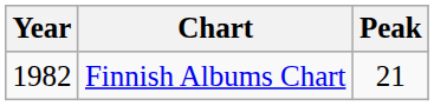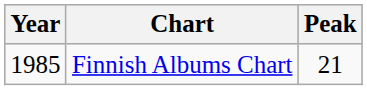 <table class="wikitable">
 <tr>
 <th>Year</th>
 <th>Chart</th>
 <th>Peak</th>
 </tr>
 <tr>
-<td>1982</td>
+<td>1985</td>
 <td><a href='#'>Finnish Albums Chart</a></td>
 <td style="text-align:center;">21</td>
 </tr>
 </table>
